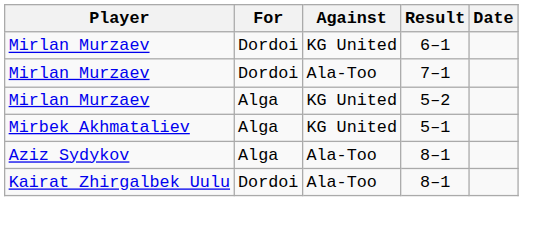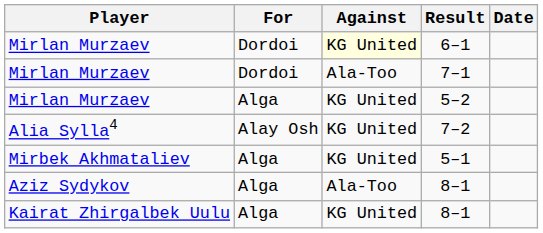 <table class="wikitable sortable">
 <tr>
 <th>Player</th>
 <th>For</th>
 <th>Against</th>
 <th style="text-align:center">Result</th>
 <th>Date</th>
 </tr>
 <tr>
 <td> <a href='#'>Mirlan Murzaev</a></td>
 <td>Dordoi</td>
-<td>KG United</td>
+<td style="background: lightyellow;">KG United</td>
 <td style="text-align:center;">6–1</td>
 <td></td>
 </tr>
 <tr>
 <td> <a href='#'>Mirlan Murzaev</a></td>
 <td>Dordoi</td>
 <td>Ala-Too</td>
 <td style="text-align:center;">7–1</td>
 <td></td>
 </tr>
 <tr>
 <td> <a href='#'>Mirlan Murzaev</a></td>
 <td>Alga</td>
 <td>KG United</td>
 <td style="text-align:center;">5–2</td>
 <td></td>
 </tr>
 <tr>
+<td> <a href='#'>Alia Sylla</a><sup>4</sup></td>
+<td>Alay Osh</td>
+<td>KG United</td>
+<td style="text-align:center;">7–2</td>
+<td></td>
+</tr>
+<tr>
 <td> <a href='#'>Mirbek Akhmataliev</a></td>
 <td>Alga</td>
 <td>KG United</td>
 <td style="text-align:center;">5–1</td>
 <td></td>
 </tr>
 <tr>
 <td> <a href='#'>Aziz Sydykov</a></td>
 <td>Alga</td>
 <td>Ala-Too</td>
 <td style="text-align:center;">8–1</td>
 <td></td>
 </tr>
 <tr>
 <td> <a href='#'>Kairat Zhirgalbek Uulu</a></td>
-<td>Dordoi</td>
-<td>Ala-Too</td>
+<td>Alga</td>
+<td>KG United</td>
 <td style="text-align:center;">8–1</td>
 <td></td>
 </tr>
 </table>
